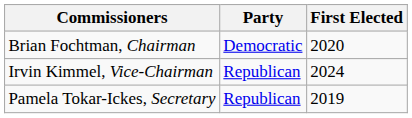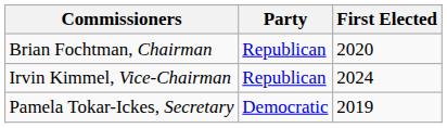 <table class="wikitable">
 <tr>
 <th>Commissioners</th>
 <th>Party</th>
 <th>First Elected</th>
 </tr>
 <tr>
 <td>Brian Fochtman, <em>Chairman</em></td>
-<td><a href='#'>Democratic</a></td>
+<td><a href='#'>Republican</a></td>
 <td>2020</td>
 </tr>
 <tr>
 <td>Irvin Kimmel, <em>Vice-Chairman</em></td>
 <td><a href='#'>Republican</a></td>
 <td>2024</td>
 </tr>
 <tr>
 <td>Pamela Tokar-Ickes, <em>Secretary</em></td>
-<td><a href='#'>Republican</a></td>
+<td><a href='#'>Democratic</a></td>
 <td>2019</td>
 </tr>
 </table>
